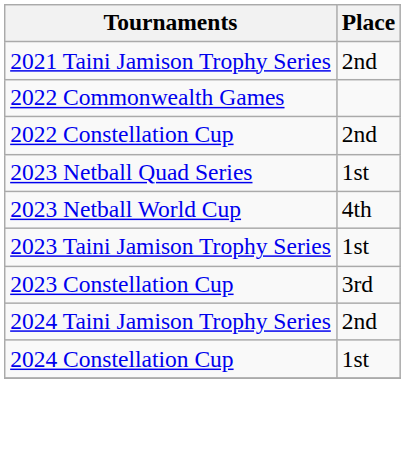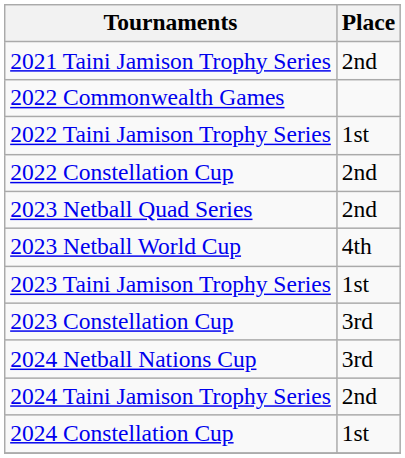 <table class="wikitable collapsible">
 <tr>
 <th>Tournaments</th>
 <th>Place</th>
 </tr>
 <tr>
 <td><a href='#'>2021 Taini Jamison Trophy Series</a></td>
 <td>2nd</td>
 </tr>
 <tr>
 <td><a href='#'>2022 Commonwealth Games</a></td>
 <td></td>
 </tr>
 <tr>
+<td><a href='#'>2022 Taini Jamison Trophy Series</a></td>
+<td>1st</td>
+</tr>
+<tr>
 <td><a href='#'>2022 Constellation Cup</a></td>
 <td>2nd</td>
 </tr>
 <tr>
 <td><a href='#'>2023 Netball Quad Series</a></td>
-<td>1st</td>
+<td>2nd</td>
 </tr>
 <tr>
 <td><a href='#'>2023 Netball World Cup</a></td>
 <td>4th</td>
 </tr>
 <tr>
 <td><a href='#'>2023 Taini Jamison Trophy Series</a></td>
 <td>1st</td>
 </tr>
 <tr>
 <td><a href='#'>2023 Constellation Cup</a></td>
 <td>3rd</td>
 </tr>
 <tr>
+<td><a href='#'>2024 Netball Nations Cup</a></td>
+<td>3rd</td>
+</tr>
+<tr>
 <td><a href='#'>2024 Taini Jamison Trophy Series</a></td>
 <td>2nd</td>
 </tr>
 <tr>
 <td><a href='#'>2024 Constellation Cup</a></td>
 <td>1st</td>
 </tr>
 <tr>
 </tr>
 </table>
